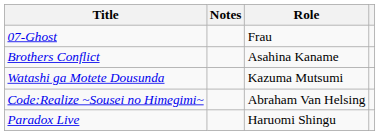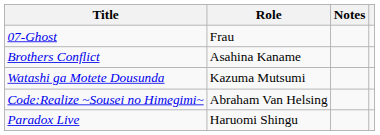 <table class="wikitable sortable plainrowheaders">
 <tr>
 <th>Title</th>
+<th>Role</th>
 <th class="unsortable">Notes</th>
-<th>Role</th>
 <th class="unsortable"></th>
 </tr>
 <tr>
 <td><em><a href='#'>07-Ghost</a></em></td>
+<td>Frau</td>
 <td></td>
-<td>Frau</td>
 <td></td>
 </tr>
 <tr>
 <td><em><a href='#'>Brothers Conflict</a></em></td>
+<td>Asahina Kaname</td>
 <td></td>
-<td>Asahina Kaname</td>
 <td></td>
 </tr>
 <tr>
 <td><em><a href='#'>Watashi ga Motete Dousunda</a></em></td>
+<td>Kazuma Mutsumi</td>
 <td></td>
-<td>Kazuma Mutsumi</td>
 <td></td>
 </tr>
 <tr>
 <td><em><a href='#'>Code:Realize ~Sousei no Himegimi~</a></em></td>
+<td>Abraham Van Helsing</td>
 <td></td>
-<td>Abraham Van Helsing</td>
 <td></td>
 </tr>
 <tr>
 <td><em><a href='#'>Paradox Live</a></em></td>
+<td>Haruomi Shingu</td>
 <td></td>
-<td>Haruomi Shingu</td>
 <td></td>
 </tr>
 </table>
